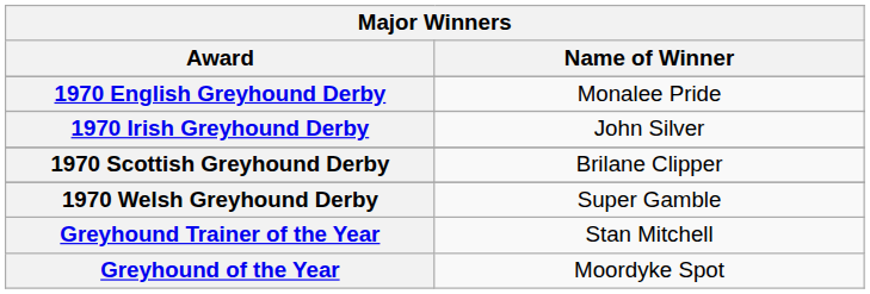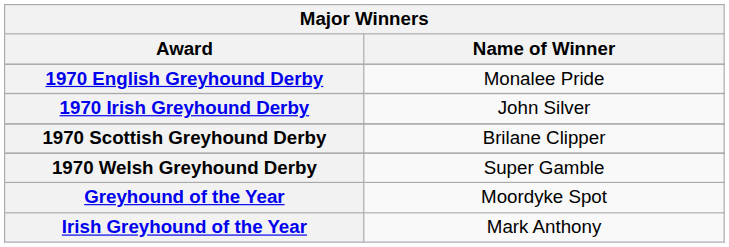 <table class="wikitable">
 <tr>
 <th colspan="2">Major Winners</th>
 </tr>
 <tr>
 <th width=300>Award</th>
 <th width=300>Name of Winner</th>
 </tr>
 <tr>
 </tr>
 <tr align=center>
 <th><a href='#'>1970 English Greyhound Derby</a></th>
 <td>Monalee Pride </td>
 </tr>
 <tr>
 </tr>
 <tr align=center>
 <th><a href='#'>1970 Irish Greyhound Derby</a></th>
 <td>John Silver </td>
 </tr>
 <tr>
 </tr>
 <tr align=center>
 <th>1970 Scottish Greyhound Derby</th>
 <td>Brilane Clipper </td>
 </tr>
 <tr>
 </tr>
 <tr align=center>
 <th>1970 Welsh Greyhound Derby</th>
 <td>Super Gamble </td>
 </tr>
 <tr align=center>
-<th><a href='#'>Greyhound Trainer of the Year</a></th>
-<td>Stan Mitchell</td>
-</tr>
-<tr align=center>
 <th><a href='#'>Greyhound of the Year</a></th>
 <td>Moordyke Spot</td>
 </tr>
+<tr align=center>
+<th><a href='#'>Irish Greyhound of the Year</a></th>
+<td>Mark Anthony</td>
+</tr>
 </table>
